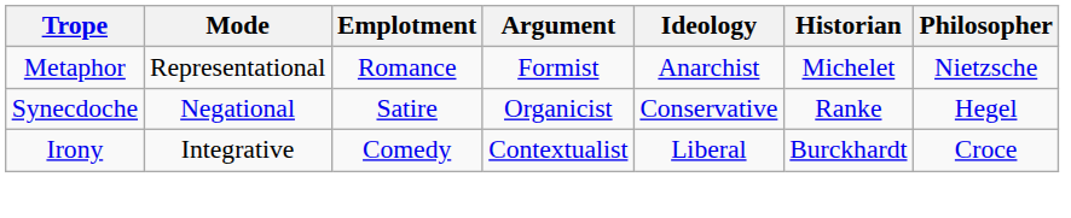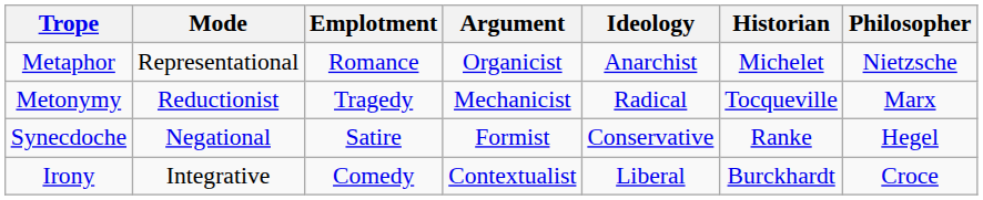 <table class="wikitable" border="1"  style="text-align:center;">
 <tr>
 <th><a href='#'>Trope</a></th>
 <th>Mode</th>
 <th>Emplotment</th>
 <th>Argument</th>
 <th>Ideology</th>
 <th>Historian</th>
 <th>Philosopher</th>
 </tr>
 <tr>
 <td><a href='#'>Metaphor</a></td>
 <td>Representational</td>
 <td><a href='#'>Romance</a></td>
-<td><a href='#'>Formist</a></td>
+<td><a href='#'>Organicist</a></td>
 <td><a href='#'>Anarchist</a></td>
 <td><a href='#'>Michelet</a></td>
 <td><a href='#'>Nietzsche</a></td>
 </tr>
 <tr>
+<td><a href='#'>Metonymy</a></td>
+<td><a href='#'>Reductionist</a></td>
+<td><a href='#'>Tragedy</a></td>
+<td><a href='#'>Mechanicist</a></td>
+<td><a href='#'>Radical</a></td>
+<td><a href='#'>Tocqueville</a></td>
+<td><a href='#'>Marx</a></td>
+</tr>
+<tr>
 <td><a href='#'>Synecdoche</a></td>
 <td><a href='#'>Negational</a></td>
 <td><a href='#'>Satire</a></td>
-<td><a href='#'>Organicist</a></td>
+<td><a href='#'>Formist</a></td>
 <td><a href='#'>Conservative</a></td>
 <td><a href='#'>Ranke</a></td>
 <td><a href='#'>Hegel</a></td>
 </tr>
 <tr>
 <td><a href='#'>Irony</a></td>
 <td>Integrative</td>
 <td><a href='#'>Comedy</a></td>
 <td><a href='#'>Contextualist</a></td>
 <td><a href='#'>Liberal</a></td>
 <td><a href='#'>Burckhardt</a></td>
 <td><a href='#'>Croce</a></td>
 </tr>
 </table>
